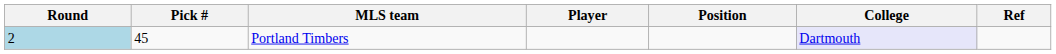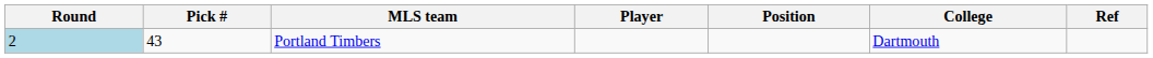 <table class="wikitable sortable" style="width:60%">
 <tr>
 <th>Round</th>
 <th>Pick #</th>
 <th>MLS team</th>
 <th>Player</th>
 <th>Position</th>
 <th>College</th>
 <th class="unsortable">Ref</th>
 </tr>
 <tr>
 <td style="background: lightblue;">2</td>
-<td>45</td>
+<td>43</td>
 <td><a href='#'>Portland Timbers</a></td>
 <td></td>
 <td></td>
-<td style="background: lavender;"><a href='#'>Dartmouth</a></td>
+<td><a href='#'>Dartmouth</a></td>
 <td></td>
 </tr>
 </table>
